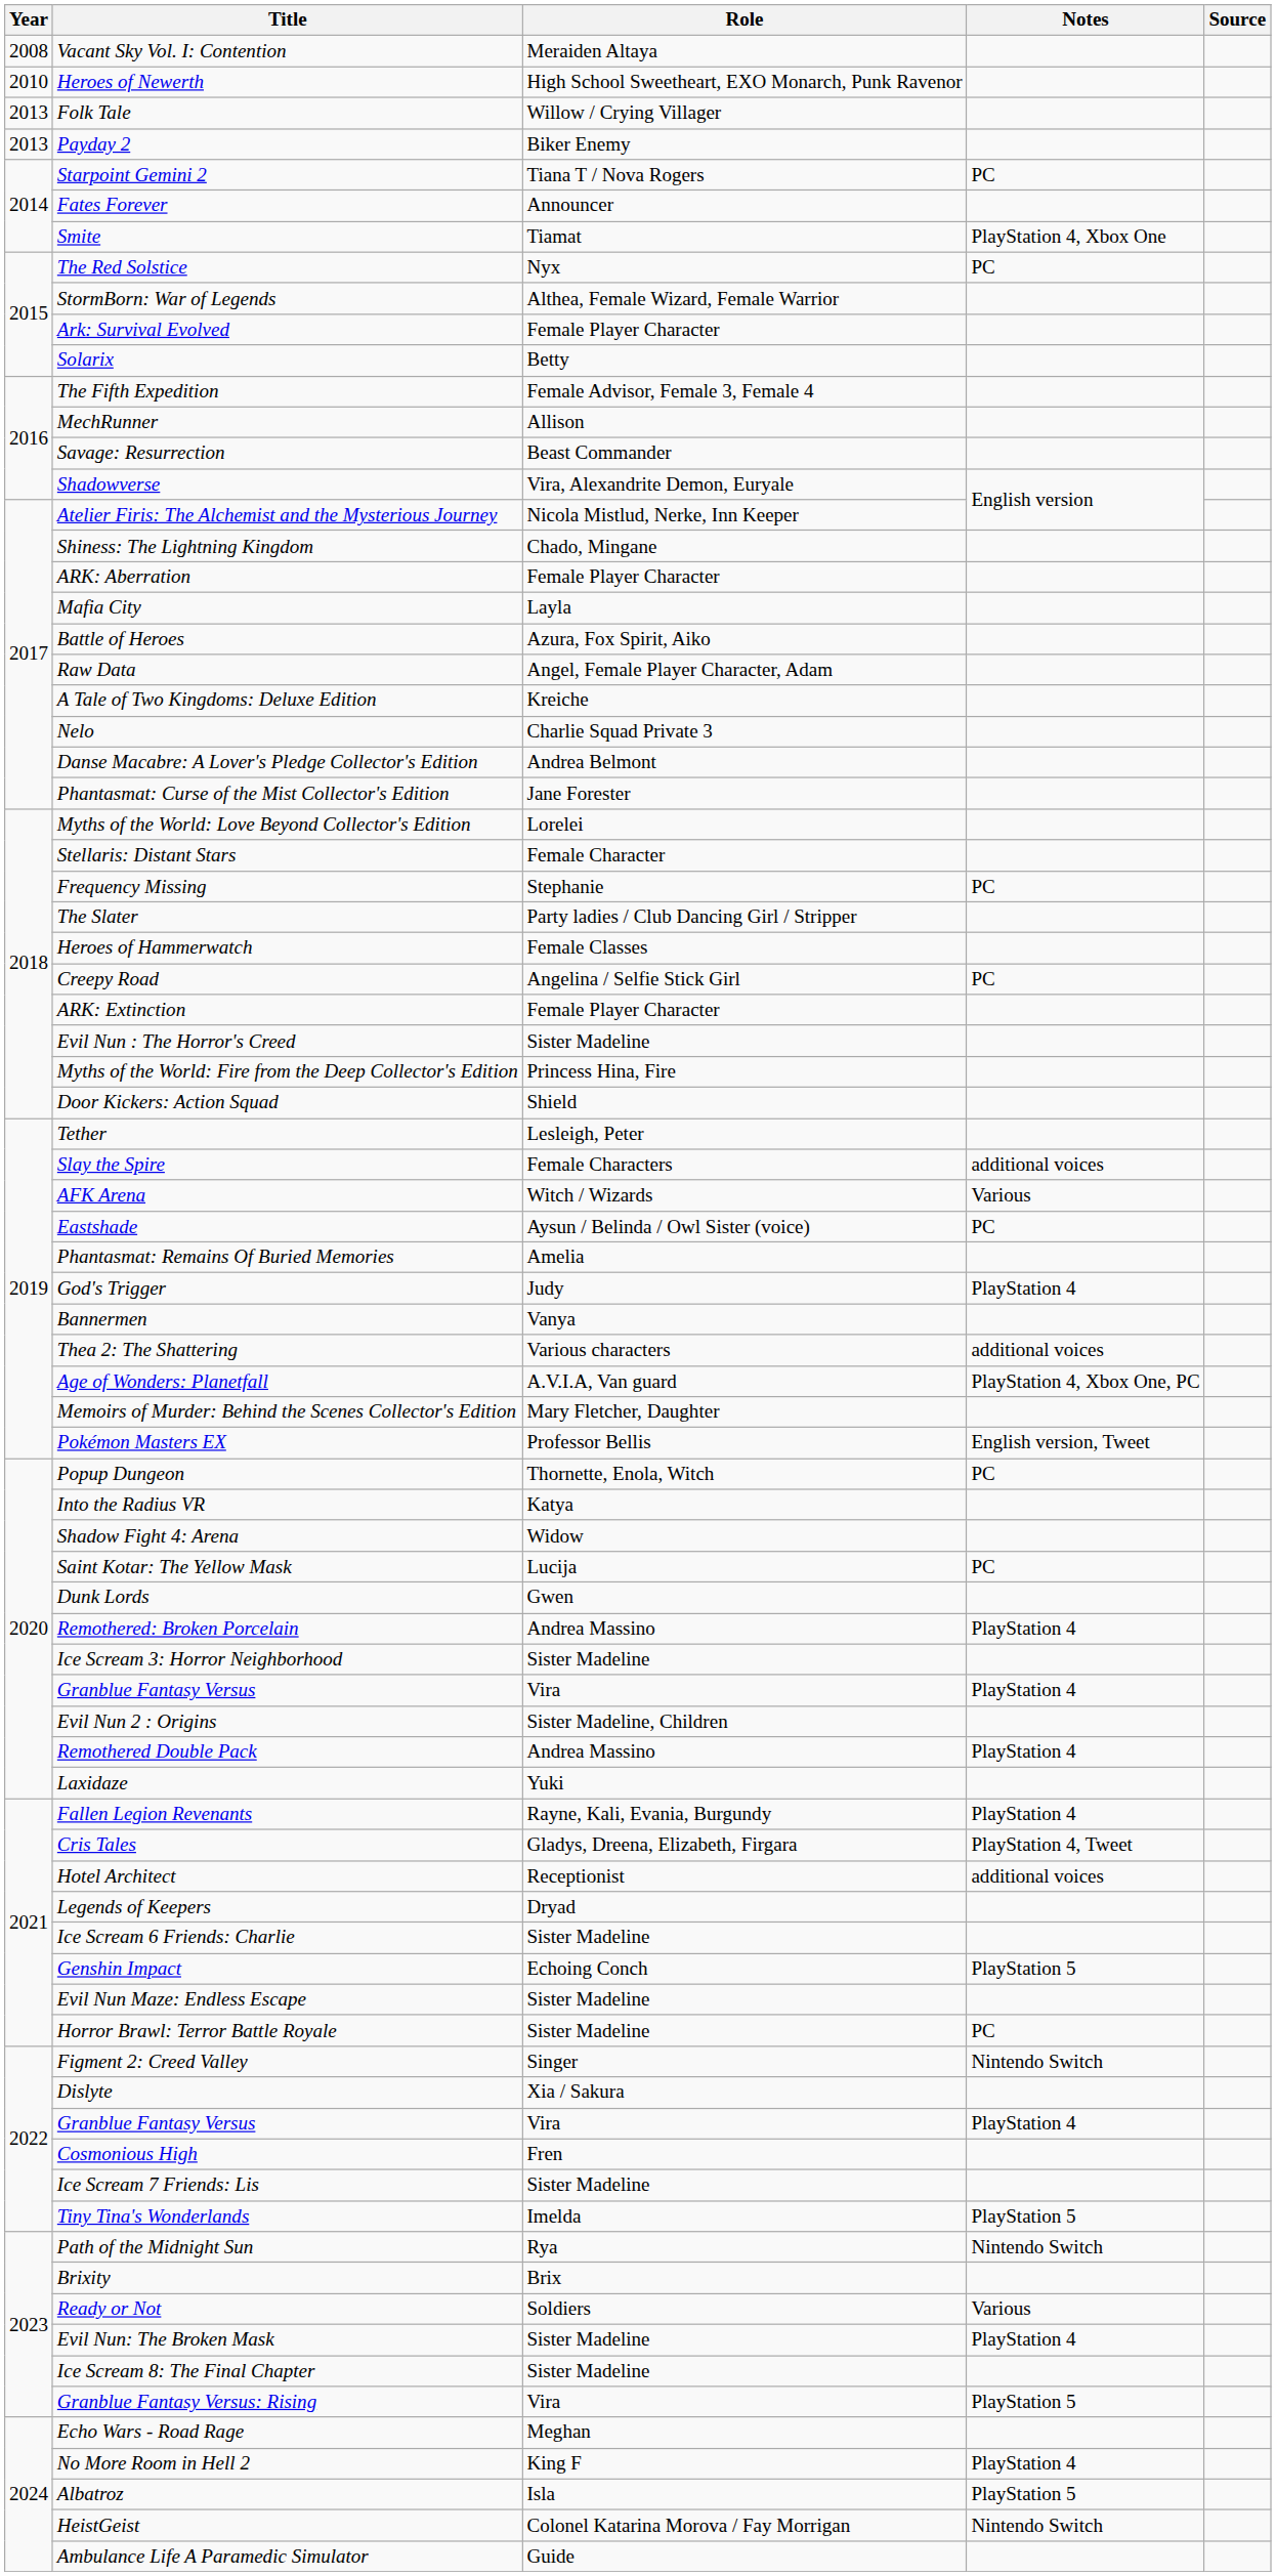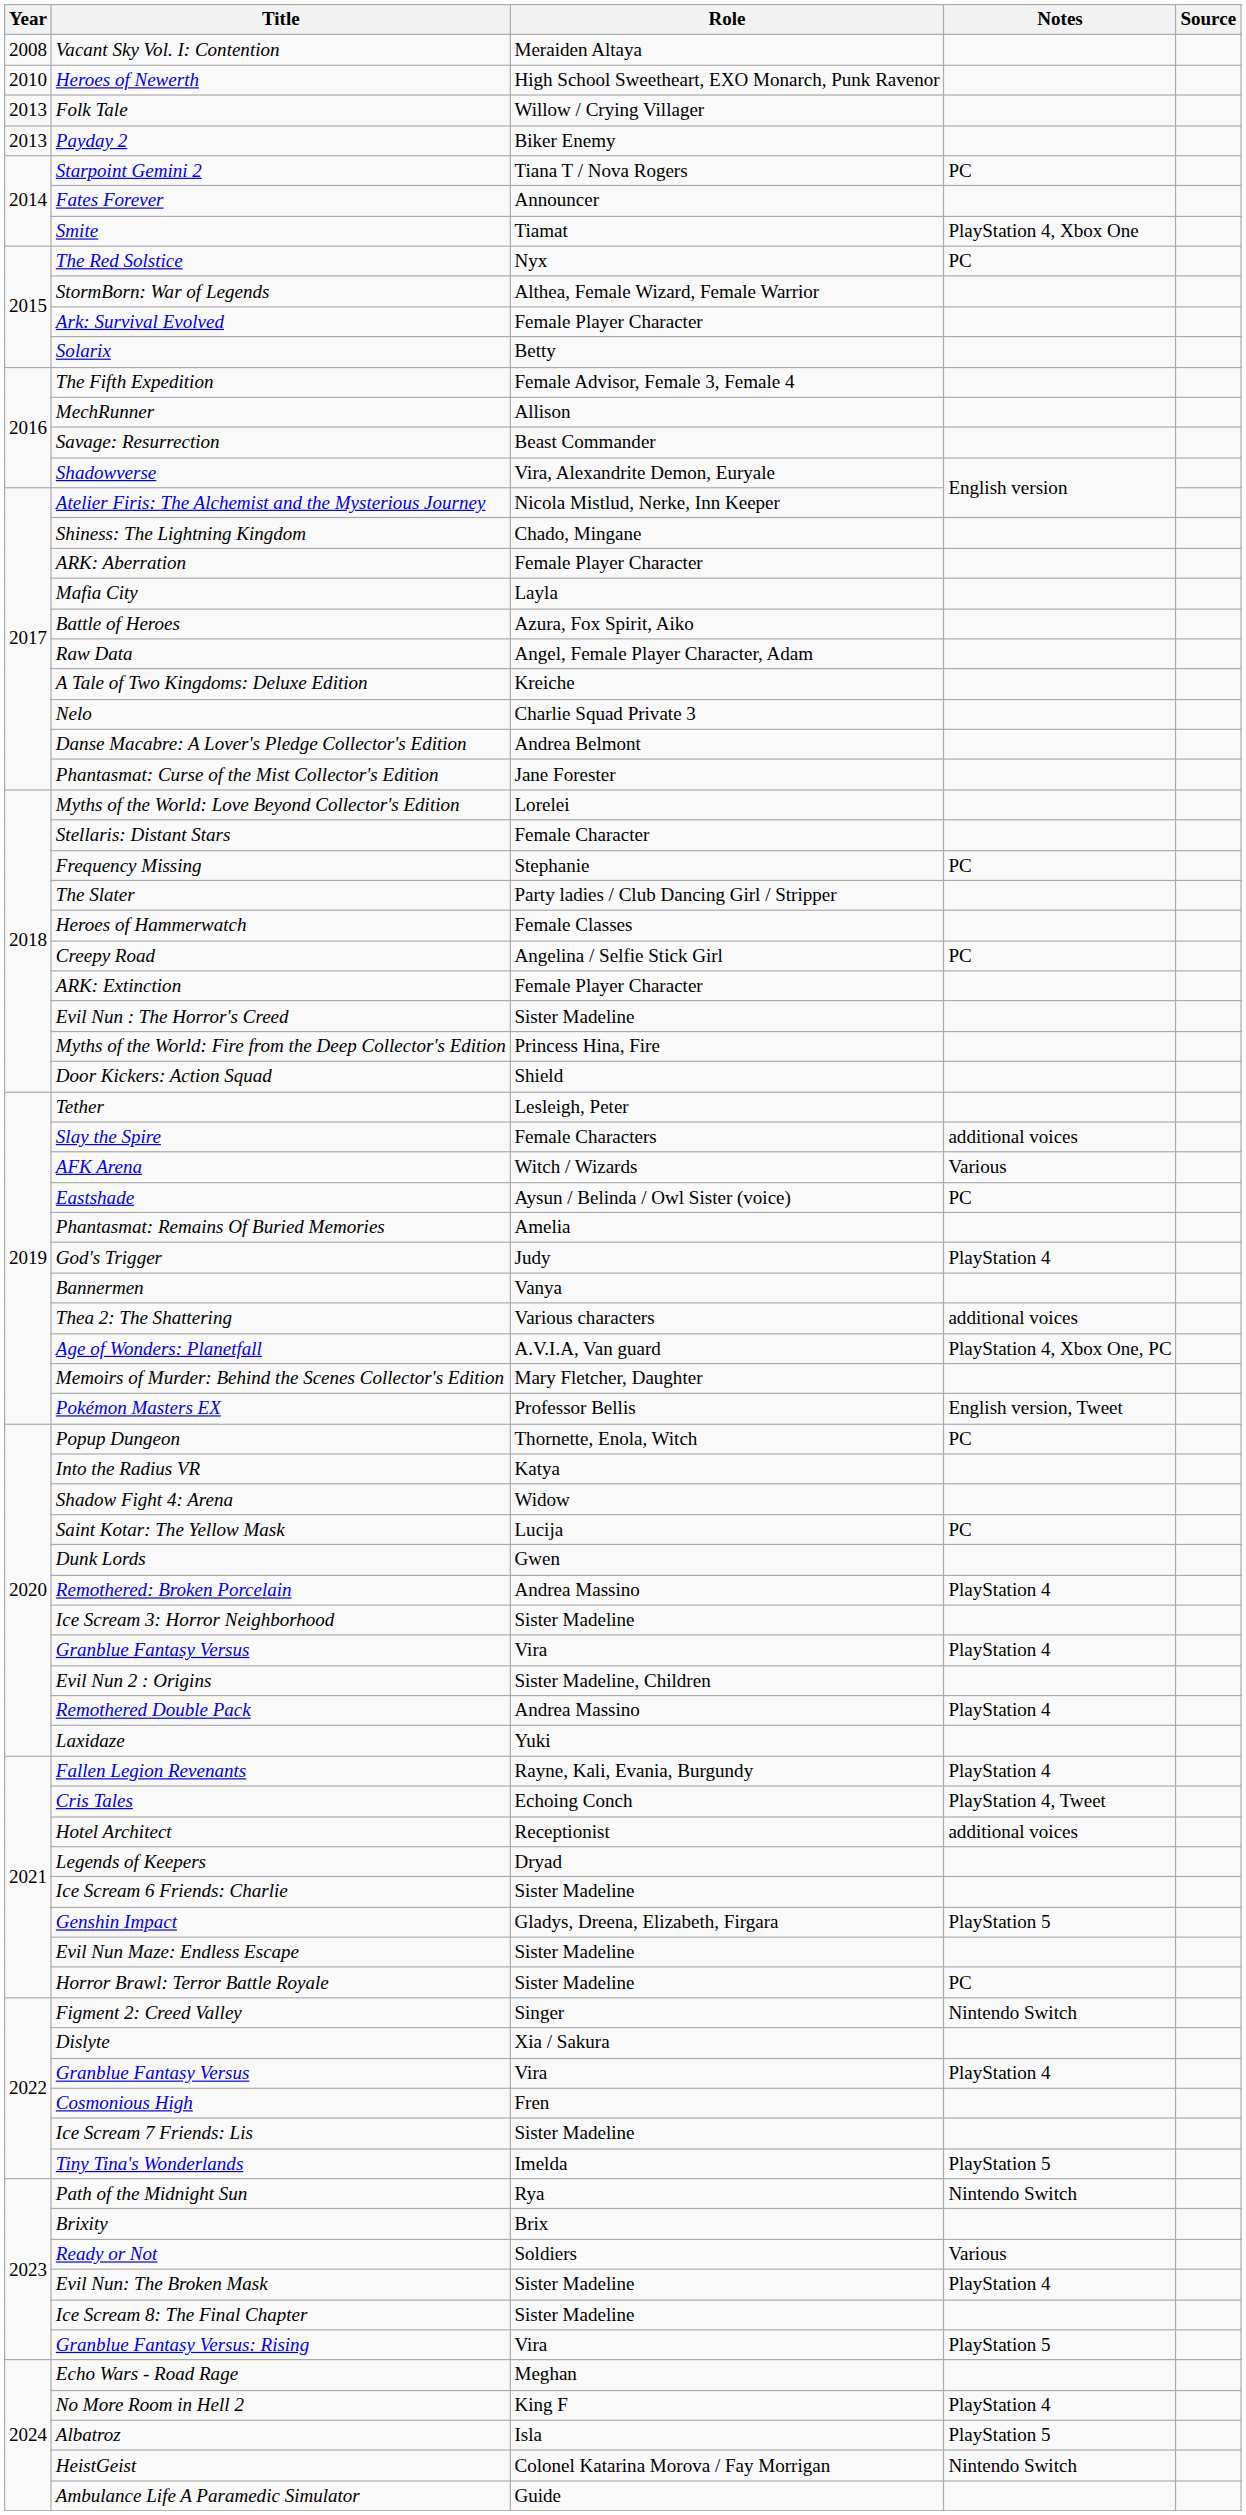 <table class="wikitable sortable plainrowheaders">
 <tr>
 <th>Year</th>
 <th>Title</th>
 <th>Role</th>
 <th class="unsortable">Notes</th>
 <th class="unsortable">Source</th>
 </tr>
 <tr>
 <td>2008</td>
 <td><em>Vacant Sky Vol. I: Contention</em></td>
 <td>Meraiden Altaya</td>
 <td></td>
 <td></td>
 </tr>
 <tr>
 <td>2010</td>
 <td><em><a href='#'>Heroes of Newerth</a></em></td>
 <td>High School Sweetheart, EXO Monarch, Punk Ravenor</td>
 <td></td>
 <td></td>
 </tr>
 <tr>
 <td>2013</td>
 <td><em>Folk Tale</em></td>
 <td>Willow / Crying Villager</td>
 <td></td>
 <td></td>
 </tr>
 <tr>
 <td>2013</td>
 <td><em><a href='#'>Payday 2</a></em></td>
 <td>Biker Enemy</td>
 <td></td>
 <td></td>
 </tr>
 <tr>
 <td rowspan="3">2014</td>
 <td><em><a href='#'>Starpoint Gemini 2</a></em></td>
 <td>Tiana T / Nova Rogers</td>
 <td>PC</td>
 <td></td>
 </tr>
 <tr>
 <td><em><a href='#'>Fates Forever</a></em></td>
 <td>Announcer</td>
 <td></td>
 <td></td>
 </tr>
 <tr>
 <td><em><a href='#'>Smite</a></em></td>
 <td>Tiamat</td>
 <td>PlayStation 4, Xbox One</td>
 <td></td>
 </tr>
 <tr>
 <td rowspan="4">2015</td>
 <td><em><a href='#'>The Red Solstice</a></em></td>
 <td>Nyx</td>
 <td>PC</td>
 <td></td>
 </tr>
 <tr>
 <td><em>StormBorn: War of Legends</em></td>
 <td>Althea, Female Wizard, Female Warrior</td>
 <td></td>
 <td></td>
 </tr>
 <tr>
 <td><em><a href='#'>Ark: Survival Evolved</a></em></td>
 <td>Female Player Character</td>
 <td></td>
 <td></td>
 </tr>
 <tr>
 <td><em><a href='#'>Solarix</a></em></td>
 <td>Betty</td>
 <td></td>
 <td></td>
 </tr>
 <tr>
 <td rowspan="4">2016</td>
 <td><em>The Fifth Expedition</em></td>
 <td>Female Advisor, Female 3, Female 4</td>
 <td></td>
 <td></td>
 </tr>
 <tr>
 <td><em>MechRunner</em></td>
 <td>Allison</td>
 <td></td>
 <td></td>
 </tr>
 <tr>
 <td><em>Savage: Resurrection</em></td>
 <td>Beast Commander</td>
 <td></td>
 <td></td>
 </tr>
 <tr>
 <td><em><a href='#'>Shadowverse</a></em></td>
 <td>Vira, Alexandrite Demon, Euryale</td>
 <td rowspan="2">English version</td>
 <td></td>
 </tr>
 <tr>
 <td rowspan="10">2017</td>
 <td><em><a href='#'>Atelier Firis: The Alchemist and the Mysterious Journey</a></em></td>
 <td>Nicola Mistlud, Nerke, Inn Keeper</td>
 <td></td>
 </tr>
 <tr>
 <td><em>Shiness: The Lightning Kingdom</em></td>
 <td>Chado, Mingane</td>
 <td></td>
 <td></td>
 </tr>
 <tr>
 <td><em>ARK: Aberration</em></td>
 <td>Female Player Character</td>
 <td></td>
 <td></td>
 </tr>
 <tr>
 <td><em>Mafia City</em></td>
 <td>Layla</td>
 <td></td>
 <td></td>
 </tr>
 <tr>
 <td><em>Battle of Heroes</em></td>
 <td>Azura, Fox Spirit, Aiko</td>
 <td></td>
 <td></td>
 </tr>
 <tr>
 <td><em>Raw Data</em></td>
 <td>Angel, Female Player Character, Adam</td>
 <td></td>
 <td></td>
 </tr>
 <tr>
 <td><em>A Tale of Two Kingdoms: Deluxe Edition</em></td>
 <td>Kreiche</td>
 <td></td>
 <td></td>
 </tr>
 <tr>
 <td><em>Nelo</em></td>
 <td>Charlie Squad Private 3</td>
 <td></td>
 <td></td>
 </tr>
 <tr>
 <td><em>Danse Macabre: A Lover's Pledge Collector's Edition</em></td>
 <td>Andrea Belmont</td>
 <td></td>
 <td></td>
 </tr>
 <tr>
 <td><em>Phantasmat: Curse of the Mist Collector's Edition</em></td>
 <td>Jane Forester</td>
 <td></td>
 <td></td>
 </tr>
 <tr>
 <td rowspan="10">2018</td>
 <td><em>Myths of the World: Love Beyond Collector's Edition</em></td>
 <td>Lorelei</td>
 <td></td>
 <td></td>
 </tr>
 <tr>
 <td><em>Stellaris: Distant Stars</em></td>
 <td>Female Character</td>
 <td></td>
 <td></td>
 </tr>
 <tr>
 <td><em>Frequency Missing</em></td>
 <td>Stephanie</td>
 <td>PC</td>
 <td></td>
 </tr>
 <tr>
 <td><em>The Slater</em></td>
 <td>Party ladies / Club Dancing Girl / Stripper</td>
 <td></td>
 <td></td>
 </tr>
 <tr>
 <td><em>Heroes of Hammerwatch</em></td>
 <td>Female Classes</td>
 <td></td>
 <td></td>
 </tr>
 <tr>
 <td><em>Creepy Road</em></td>
 <td>Angelina / Selfie Stick Girl</td>
 <td>PC</td>
 <td></td>
 </tr>
 <tr>
 <td><em>ARK: Extinction</em></td>
 <td>Female Player Character</td>
 <td></td>
 <td></td>
 </tr>
 <tr>
 <td><em>Evil Nun : The Horror's Creed</em></td>
 <td>Sister Madeline</td>
 <td></td>
 <td></td>
 </tr>
 <tr>
 <td><em>Myths of the World: Fire from the Deep Collector's Edition</em></td>
 <td>Princess Hina, Fire</td>
 <td></td>
 <td></td>
 </tr>
 <tr>
 <td><em>Door Kickers: Action Squad</em></td>
 <td>Shield</td>
 <td></td>
 <td></td>
 </tr>
 <tr>
 <td rowspan="11">2019</td>
 <td><em>Tether</em></td>
 <td>Lesleigh, Peter</td>
 <td></td>
 <td></td>
 </tr>
 <tr>
 <td><em><a href='#'>Slay the Spire</a></em></td>
 <td>Female Characters</td>
 <td>additional voices</td>
 <td></td>
 </tr>
 <tr>
 <td><em><a href='#'>AFK Arena</a></em></td>
 <td>Witch / Wizards</td>
 <td>Various</td>
 <td></td>
 </tr>
 <tr>
 <td><em><a href='#'>Eastshade</a></em></td>
 <td>Aysun / Belinda / Owl Sister (voice)</td>
 <td>PC</td>
 <td></td>
 </tr>
 <tr>
 <td><em>Phantasmat: Remains Of Buried Memories</em></td>
 <td>Amelia</td>
 <td></td>
 <td></td>
 </tr>
 <tr>
 <td><em>God's Trigger</em></td>
 <td>Judy</td>
 <td>PlayStation 4</td>
 <td></td>
 </tr>
 <tr>
 <td><em>Bannermen</em></td>
 <td>Vanya</td>
 <td></td>
 <td></td>
 </tr>
 <tr>
 <td><em>Thea 2: The Shattering</em></td>
 <td>Various characters</td>
 <td>additional voices</td>
 <td></td>
 </tr>
 <tr>
 <td><em><a href='#'>Age of Wonders: Planetfall</a></em></td>
 <td>A.V.I.A, Van guard</td>
 <td>PlayStation 4, Xbox One, PC</td>
 <td></td>
 </tr>
 <tr>
 <td><em>Memoirs of Murder: Behind the Scenes Collector's Edition</em></td>
 <td>Mary Fletcher, Daughter</td>
 <td></td>
 <td></td>
 </tr>
 <tr>
 <td><em><a href='#'>Pokémon Masters EX</a></em></td>
 <td>Professor Bellis</td>
 <td>English version, Tweet</td>
 <td></td>
 </tr>
 <tr>
 <td rowspan="11">2020</td>
 <td><em>Popup Dungeon</em></td>
 <td>Thornette, Enola, Witch</td>
 <td>PC</td>
 <td></td>
 </tr>
 <tr>
 <td><em>Into the Radius VR</em></td>
 <td>Katya</td>
 <td></td>
 <td></td>
 </tr>
 <tr>
 <td><em>Shadow Fight 4: Arena</em></td>
 <td>Widow</td>
 <td></td>
 <td></td>
 </tr>
 <tr>
 <td><em>Saint Kotar: The Yellow Mask</em></td>
 <td>Lucija</td>
 <td>PC</td>
 <td></td>
 </tr>
 <tr>
 <td><em>Dunk Lords</em></td>
 <td>Gwen</td>
 <td></td>
 <td></td>
 </tr>
 <tr>
 <td><em><a href='#'>Remothered: Broken Porcelain</a></em></td>
 <td>Andrea Massino</td>
 <td>PlayStation 4</td>
 <td></td>
 </tr>
 <tr>
 <td><em>Ice Scream 3: Horror Neighborhood</em></td>
 <td>Sister Madeline</td>
 <td></td>
 <td></td>
 </tr>
 <tr>
 <td><em><a href='#'>Granblue Fantasy Versus</a></em></td>
 <td>Vira</td>
 <td>PlayStation 4</td>
 <td></td>
 </tr>
 <tr>
 <td><em>Evil Nun 2 : Origins</em></td>
 <td>Sister Madeline, Children</td>
 <td></td>
 <td></td>
 </tr>
 <tr>
 <td><em><a href='#'>Remothered Double Pack</a></em></td>
 <td>Andrea Massino</td>
 <td>PlayStation 4</td>
 <td></td>
 </tr>
 <tr>
 <td><em>Laxidaze</em></td>
 <td>Yuki</td>
 <td></td>
 <td></td>
 </tr>
 <tr>
 <td rowspan="8">2021</td>
 <td><em><a href='#'>Fallen Legion Revenants</a></em></td>
 <td>Rayne, Kali, Evania, Burgundy</td>
 <td>PlayStation 4</td>
 <td></td>
 </tr>
 <tr>
 <td><em><a href='#'>Cris Tales</a></em></td>
-<td>Gladys, Dreena, Elizabeth, Firgara</td>
+<td>Echoing Conch</td>
 <td>PlayStation 4, Tweet</td>
 <td></td>
 </tr>
 <tr>
 <td><em>Hotel Architect</em></td>
 <td>Receptionist</td>
 <td>additional voices</td>
 <td></td>
 </tr>
 <tr>
 <td><em>Legends of Keepers</em></td>
 <td>Dryad</td>
 <td></td>
 <td></td>
 </tr>
 <tr>
 <td><em>Ice Scream 6 Friends: Charlie</em></td>
 <td>Sister Madeline</td>
 <td></td>
 <td></td>
 </tr>
 <tr>
 <td><em><a href='#'>Genshin Impact</a></em></td>
-<td>Echoing Conch</td>
+<td>Gladys, Dreena, Elizabeth, Firgara</td>
 <td>PlayStation 5</td>
 <td></td>
 </tr>
 <tr>
 <td><em>Evil Nun Maze: Endless Escape</em></td>
 <td>Sister Madeline</td>
 <td></td>
 <td></td>
 </tr>
 <tr>
 <td><em>Horror Brawl: Terror Battle Royale</em></td>
 <td>Sister Madeline</td>
 <td>PC</td>
 <td></td>
 </tr>
 <tr>
 <td rowspan="6">2022</td>
 <td><em>Figment 2: Creed Valley</em></td>
 <td>Singer</td>
 <td>Nintendo Switch</td>
 <td></td>
 </tr>
 <tr>
 <td><em>Dislyte</em></td>
 <td>Xia / Sakura</td>
 <td></td>
 <td></td>
 </tr>
 <tr>
 <td><em><a href='#'>Granblue Fantasy Versus</a></em></td>
 <td>Vira</td>
 <td>PlayStation 4</td>
 <td></td>
 </tr>
 <tr>
 <td><em><a href='#'>Cosmonious High</a></em></td>
 <td>Fren</td>
 <td></td>
 <td></td>
 </tr>
 <tr>
 <td><em>Ice Scream 7 Friends: Lis</em></td>
 <td>Sister Madeline</td>
 <td></td>
 <td></td>
 </tr>
 <tr>
 <td><em><a href='#'>Tiny Tina's Wonderlands</a></em></td>
 <td>Imelda</td>
 <td>PlayStation 5</td>
 <td></td>
 </tr>
 <tr>
 <td rowspan="6">2023</td>
 <td><em>Path of the Midnight Sun</em></td>
 <td>Rya</td>
 <td>Nintendo Switch</td>
 <td></td>
 </tr>
 <tr>
 <td><em>Brixity</em></td>
 <td>Brix</td>
 <td></td>
 <td></td>
 </tr>
 <tr>
 <td><em><a href='#'>Ready or Not</a></em></td>
 <td>Soldiers</td>
 <td>Various</td>
 </tr>
 <tr>
 <td><em>Evil Nun: The Broken Mask</em></td>
 <td>Sister Madeline</td>
 <td>PlayStation 4</td>
 <td></td>
 </tr>
 <tr>
 <td><em>Ice Scream 8: The Final Chapter</em></td>
 <td>Sister Madeline</td>
 <td></td>
 </tr>
 <tr>
 <td><em><a href='#'>Granblue Fantasy Versus: Rising</a></em></td>
 <td>Vira</td>
 <td>PlayStation 5</td>
 <td></td>
 </tr>
 <tr>
 <td rowspan="5">2024</td>
 <td><em>Echo Wars - Road Rage</em></td>
 <td>Meghan</td>
 <td></td>
 <td></td>
 </tr>
 <tr>
 <td><em>No More Room in Hell 2</em></td>
 <td>King F</td>
 <td>PlayStation 4</td>
 <td></td>
 </tr>
 <tr>
 <td><em>Albatroz</em></td>
 <td>Isla</td>
 <td>PlayStation 5</td>
 <td></td>
 </tr>
 <tr>
 <td><em>HeistGeist</em></td>
 <td>Colonel Katarina Morova / Fay Morrigan</td>
 <td>Nintendo Switch</td>
 <td></td>
 </tr>
 <tr>
 <td><em>Ambulance Life A Paramedic Simulator</em></td>
 <td>Guide</td>
 <td></td>
 <td></td>
 </tr>
 </table>
